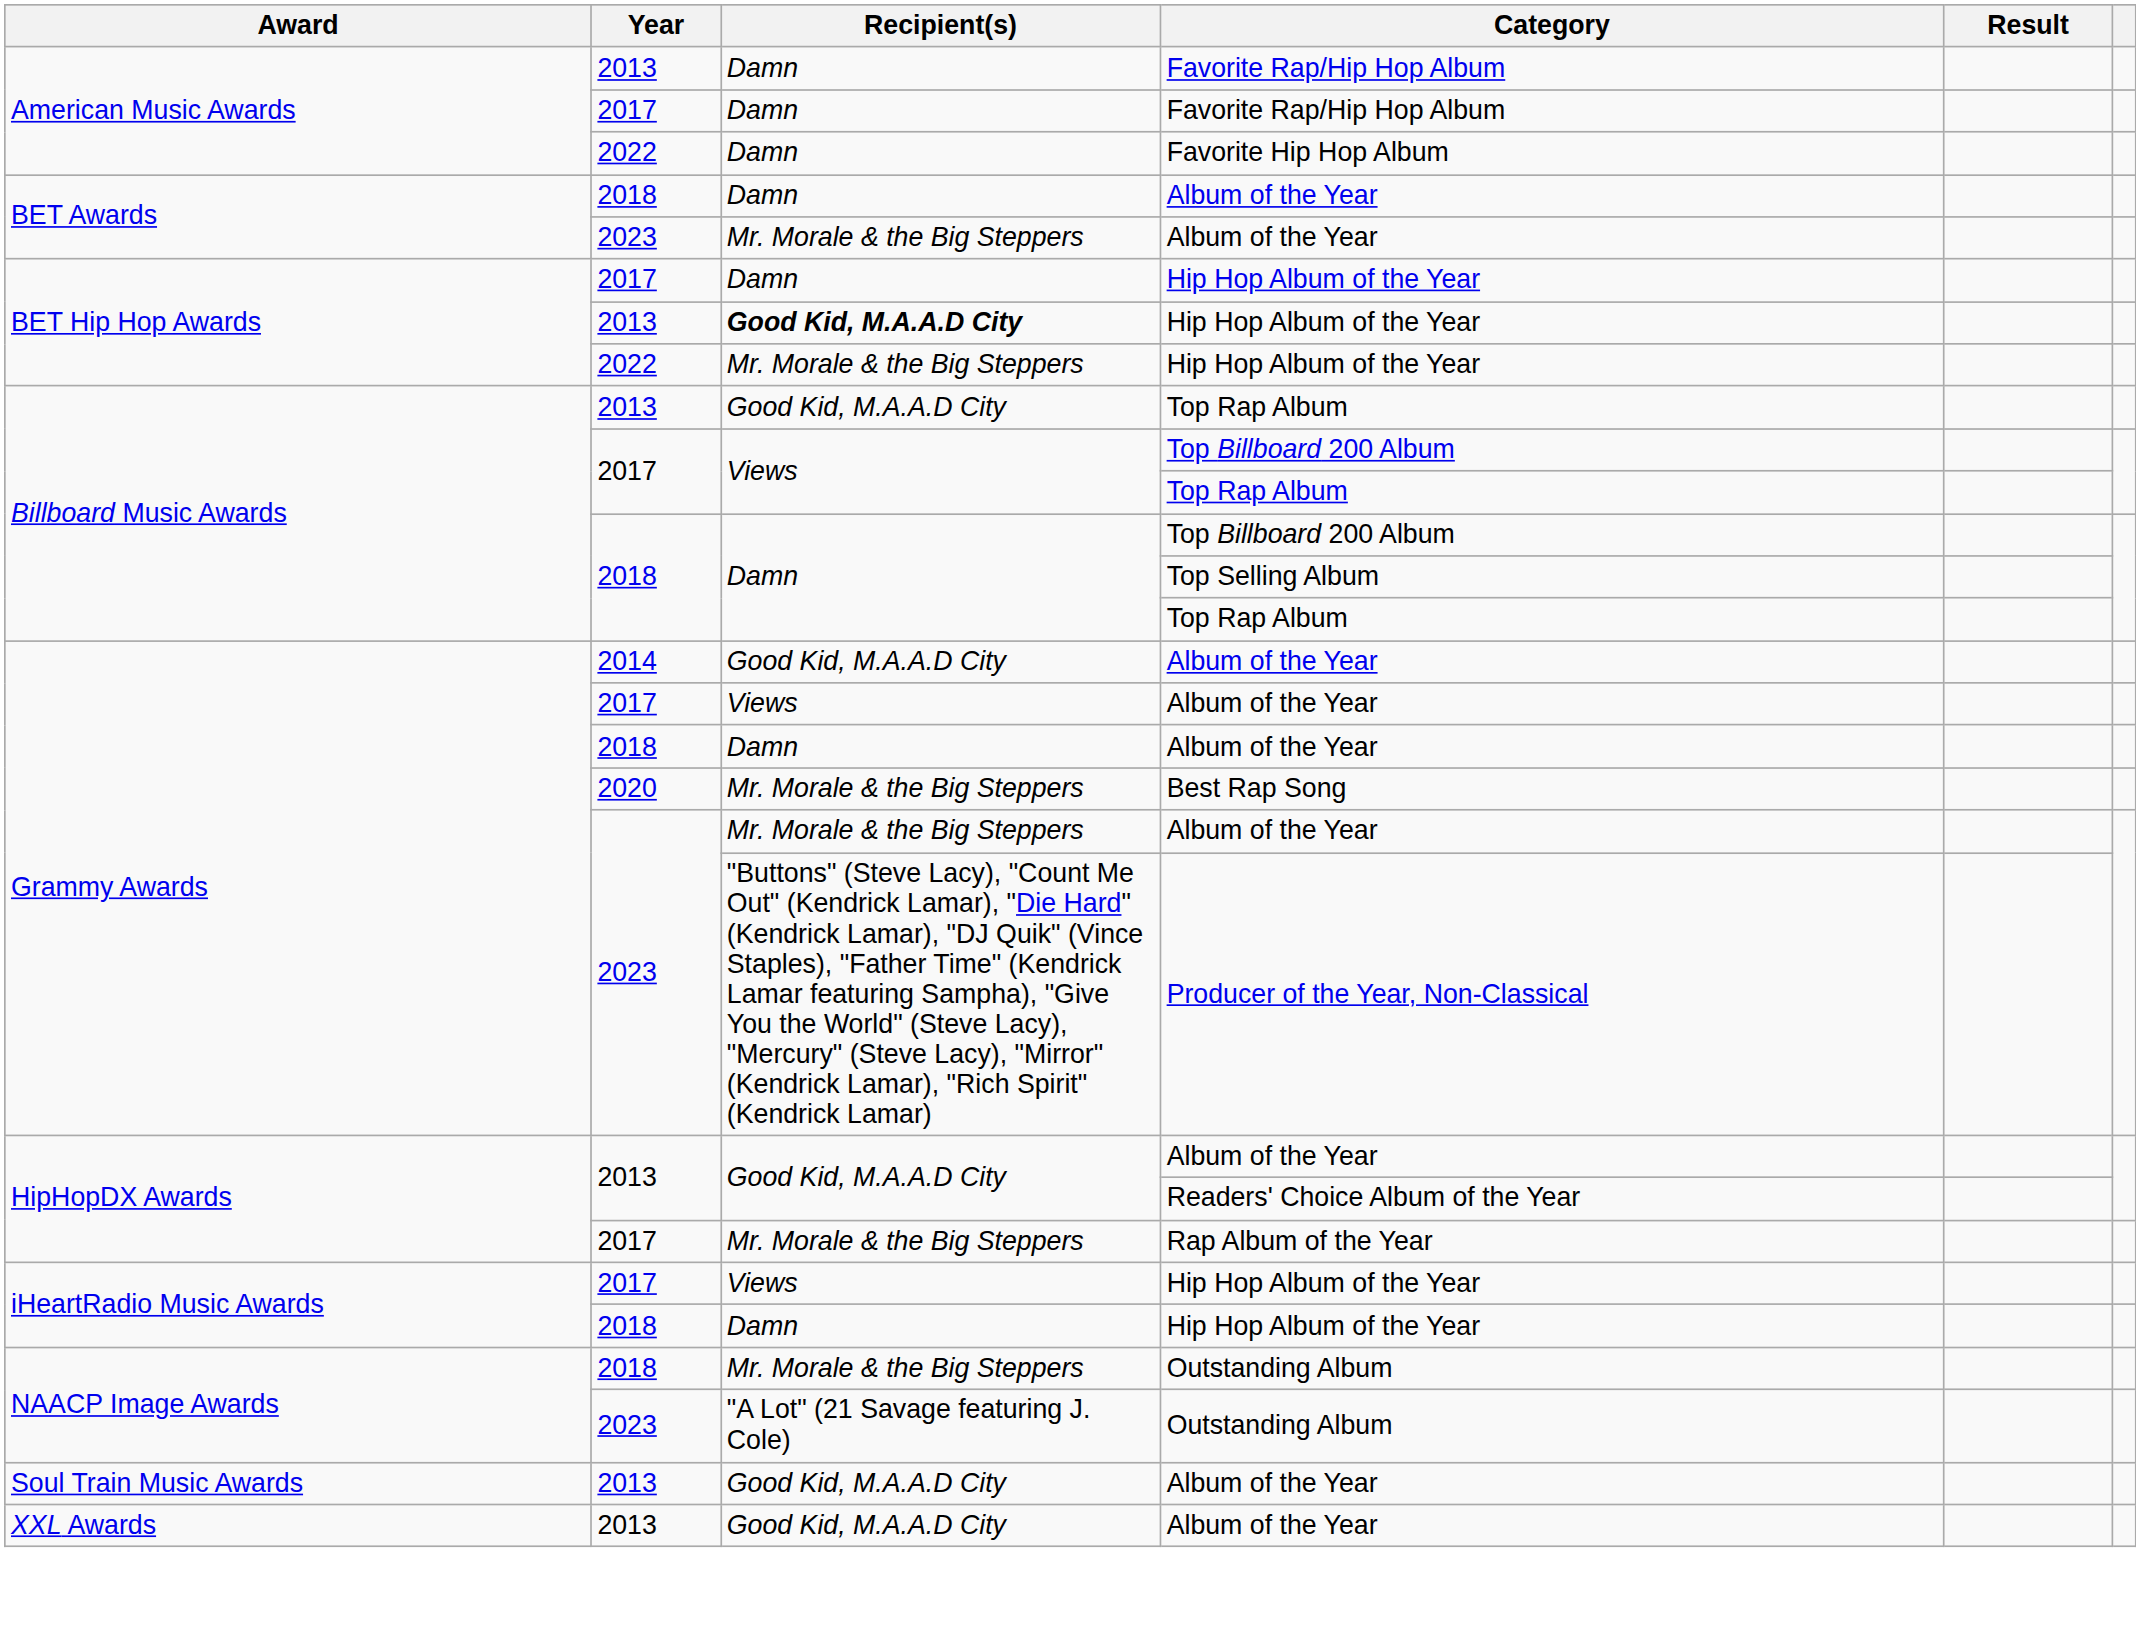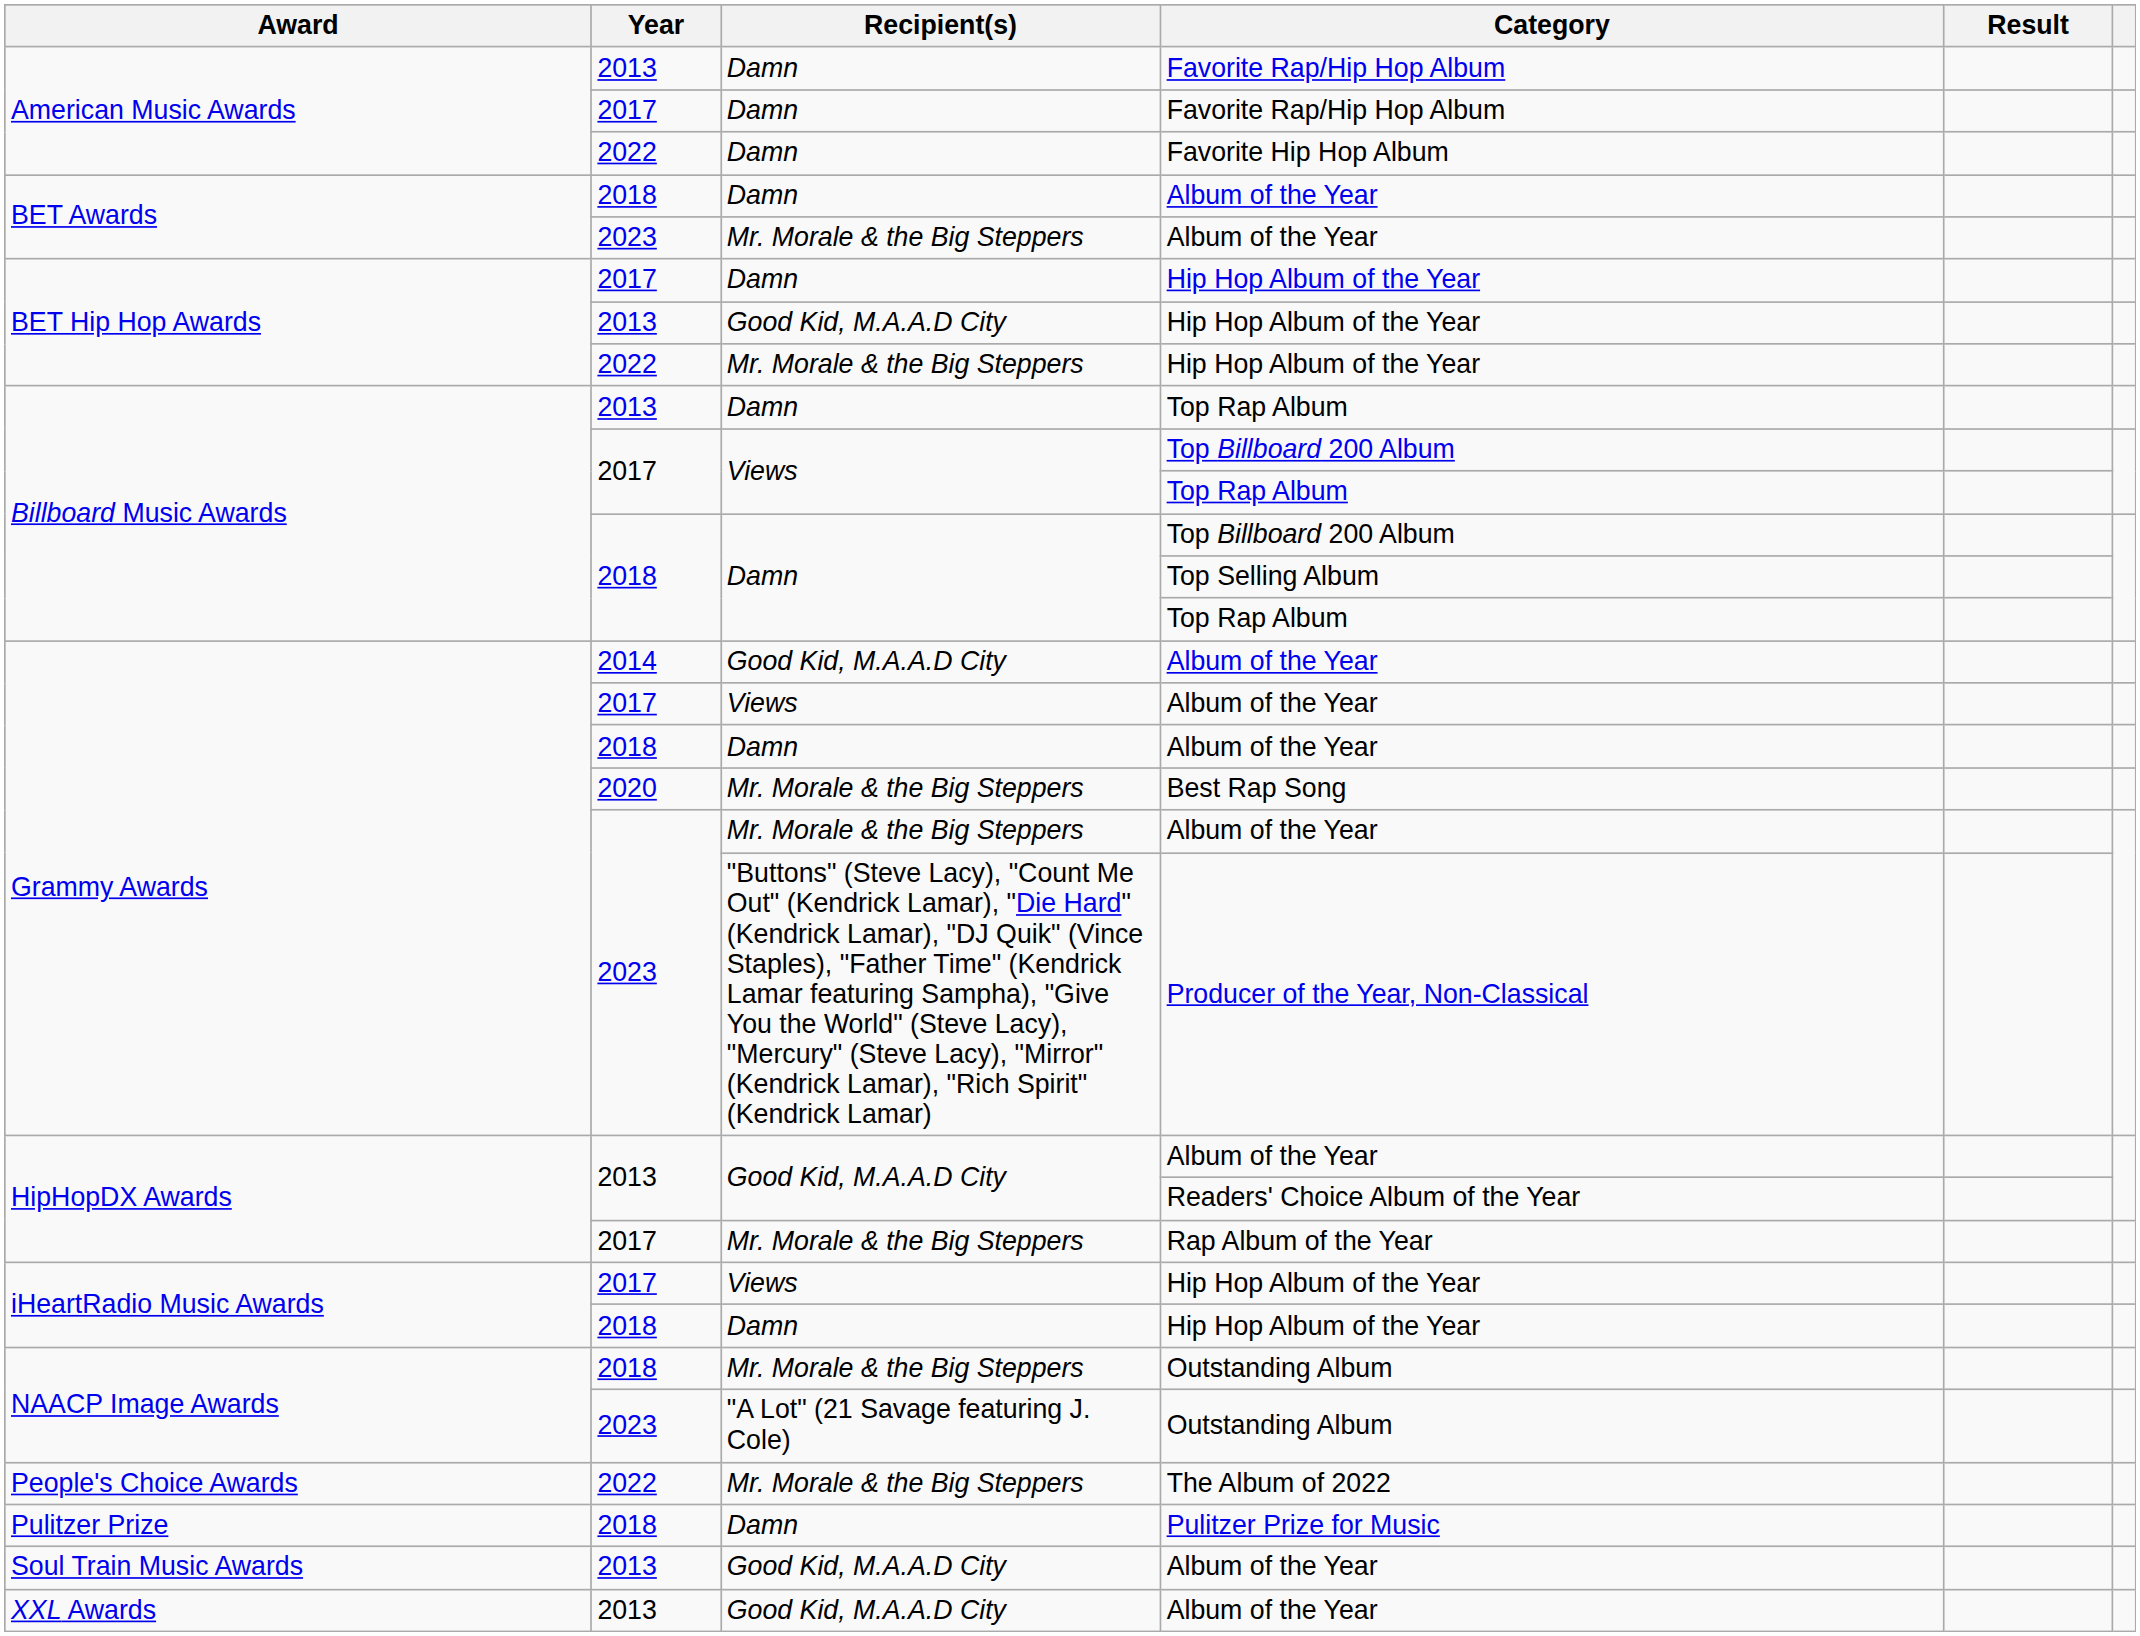 <table class="wikitable sortable plainrowheaders" style="width: 101%;">
 <tr>
 <th scope="col">Award</th>
 <th scope="col">Year</th>
 <th scope="col" style="width:16em;">Recipient(s)</th>
 <th scope="col">Category</th>
 <th scope="col">Result</th>
 <th scope="col" class="unsortable"></th>
 </tr>
 <tr>
 <td rowspan="3" scope="row"><a href='#'>American Music Awards</a></td>
 <td><a href='#'>2013</a></td>
 <td><em>Damn</em></td>
 <td><a href='#'>Favorite Rap/Hip Hop Album</a></td>
 <td></td>
 <td style="text-align:center;"></td>
 </tr>
 <tr>
 <td><a href='#'>2017</a></td>
 <td><em>Damn</em></td>
 <td>Favorite Rap/Hip Hop Album</td>
 <td></td>
 <td style="text-align:center;"></td>
 </tr>
 <tr>
 <td><a href='#'>2022</a></td>
 <td><em>Damn</em></td>
 <td>Favorite Hip Hop Album</td>
 <td></td>
 <td style="text-align:center;"></td>
 </tr>
 <tr>
 <td rowspan="2"><a href='#'>BET Awards</a></td>
 <td><a href='#'>2018</a></td>
 <td><em>Damn</em></td>
 <td><a href='#'>Album of the Year</a></td>
 <td></td>
 <td></td>
 </tr>
 <tr>
 <td><a href='#'>2023</a></td>
 <td><em>Mr. Morale & the Big Steppers</em></td>
 <td>Album of the Year</td>
 <td></td>
 <td style="text-align:center;"></td>
 </tr>
 <tr>
 <td rowspan="3"><a href='#'>BET Hip Hop Awards</a></td>
 <td><a href='#'>2017</a></td>
 <td><em>Damn</em></td>
 <td><a href='#'>Hip Hop Album of the Year</a></td>
 <td></td>
 <td></td>
 </tr>
 <tr>
 <td><a href='#'>2013</a></td>
-<td><strong><em>Good Kid, M.A.A.D City</em></strong></td>
+<td><em>Good Kid, M.A.A.D City</em></td>
 <td>Hip Hop Album of the Year</td>
 <td></td>
 <td></td>
 </tr>
 <tr>
 <td><a href='#'>2022</a></td>
 <td><em>Mr. Morale & the Big Steppers</em></td>
 <td>Hip Hop Album of the Year</td>
 <td></td>
 <td></td>
 </tr>
 <tr>
 <td rowspan="6"><a href='#'><em>Billboard</em> Music Awards</a></td>
 <td><a href='#'>2013</a></td>
-<td><em>Good Kid, M.A.A.D City</em></td>
+<td><em>Damn</em></td>
 <td>Top Rap Album</td>
 <td></td>
 <td style="text-align:center;"></td>
 </tr>
 <tr>
 <td rowspan="2">2017</td>
 <td rowspan="2"><em>Views</em></td>
 <td><a href='#'>Top <em>Billboard</em> 200 Album</a></td>
 <td></td>
 <td rowspan="2"></td>
 </tr>
 <tr>
 <td><a href='#'>Top Rap Album</a></td>
 <td></td>
 </tr>
 <tr>
 <td rowspan="3"><a href='#'>2018</a></td>
 <td rowspan="3"><em>Damn</em></td>
 <td>Top <em>Billboard</em> 200 Album</td>
 <td></td>
 <td rowspan="3" style="text-align:center;"></td>
 </tr>
 <tr>
 <td>Top Selling Album</td>
 <td></td>
 </tr>
 <tr>
 <td>Top Rap Album</td>
 <td></td>
 </tr>
 <tr>
 <td rowspan="6"><a href='#'>Grammy Awards</a></td>
 <td><a href='#'>2014</a></td>
 <td><em>Good Kid, M.A.A.D City</em></td>
 <td><a href='#'>Album of the Year</a></td>
 <td></td>
 <td style="text-align:center;"></td>
 </tr>
 <tr>
 <td><a href='#'>2017</a></td>
 <td><em>Views</em></td>
 <td>Album of the Year</td>
 <td></td>
 <td></td>
 </tr>
 <tr>
 <td><a href='#'>2018</a></td>
 <td><em>Damn</em></td>
 <td>Album of the Year</td>
 <td></td>
 <td style="text-align:center;"></td>
 </tr>
 <tr>
 <td><a href='#'>2020</a></td>
 <td><em>Mr. Morale & the Big Steppers</em></td>
 <td>Best Rap Song</td>
 <td></td>
 <td style="text-align:center;"></td>
 </tr>
 <tr>
 <td rowspan="2"><a href='#'>2023</a></td>
 <td><em>Mr. Morale & the Big Steppers</em></td>
 <td>Album of the Year</td>
 <td></td>
 <td rowspan="2" style="text-align:center;"></td>
 </tr>
 <tr>
 <td>"Buttons" (Steve Lacy), "Count Me Out" (Kendrick Lamar), "<a href='#'>Die Hard</a>" (Kendrick Lamar), "DJ Quik" (Vince Staples), "Father Time" (Kendrick Lamar featuring Sampha), "Give You the World" (Steve Lacy), "Mercury" (Steve Lacy), "Mirror" (Kendrick Lamar), "Rich Spirit" (Kendrick Lamar)</td>
 <td><a href='#'>Producer of the Year, Non-Classical</a></td>
 <td></td>
 </tr>
 <tr>
 <td rowspan="3"><a href='#'>HipHopDX Awards</a></td>
 <td rowspan="2">2013</td>
 <td rowspan="2"><em>Good Kid, M.A.A.D City</em></td>
 <td>Album of the Year</td>
 <td></td>
 <td rowspan="2" style="text-align:center;"></td>
 </tr>
 <tr>
 <td>Readers' Choice Album of the Year</td>
 <td></td>
 </tr>
 <tr>
 <td>2017</td>
 <td><em>Mr. Morale & the Big Steppers</em></td>
 <td>Rap Album of the Year</td>
 <td></td>
 <td></td>
 </tr>
 <tr>
 <td rowspan="2"><a href='#'>iHeartRadio Music Awards</a></td>
 <td><a href='#'>2017</a></td>
 <td><em>Views</em></td>
 <td>Hip Hop Album of the Year</td>
 <td></td>
 <td></td>
 </tr>
 <tr>
 <td><a href='#'>2018</a></td>
 <td><em>Damn</em></td>
 <td>Hip Hop Album of the Year</td>
 <td></td>
 <td style="text-align:center;"></td>
 </tr>
 <tr>
 <td rowspan="2"><a href='#'>NAACP Image Awards</a></td>
 <td><a href='#'>2018</a></td>
 <td><em>Mr. Morale & the Big Steppers</em></td>
 <td>Outstanding Album</td>
 <td></td>
 <td style="text-align:center;"></td>
 </tr>
 <tr>
 <td><a href='#'>2023</a></td>
 <td>"A Lot" (21 Savage featuring J. Cole)</td>
 <td>Outstanding Album</td>
 <td></td>
 <td style="text-align:center;"></td>
 </tr>
 <tr>
+<td><a href='#'>People's Choice Awards</a></td>
+<td><a href='#'>2022</a></td>
+<td><em>Mr. Morale & the Big Steppers</em></td>
+<td>The Album of 2022</td>
+<td></td>
+<td style="text-align:center;"></td>
+</tr>
+<tr>
+<td><a href='#'>Pulitzer Prize</a></td>
+<td><a href='#'>2018</a></td>
+<td><em>Damn</em></td>
+<td><a href='#'>Pulitzer Prize for Music</a></td>
+<td></td>
+<td style="text-align:center;"></td>
+</tr>
+<tr>
 <td><a href='#'>Soul Train Music Awards</a></td>
 <td><a href='#'>2013</a></td>
 <td><em>Good Kid, M.A.A.D City</em></td>
 <td>Album of the Year</td>
 <td></td>
 <td style="text-align:center;"></td>
 </tr>
 <tr>
 <td><a href='#'><em>XXL</em> Awards</a></td>
 <td>2013</td>
 <td><em>Good Kid, M.A.A.D City</em></td>
 <td>Album of the Year</td>
 <td></td>
 <td style="text-align:center;"></td>
 </tr>
 </table>
